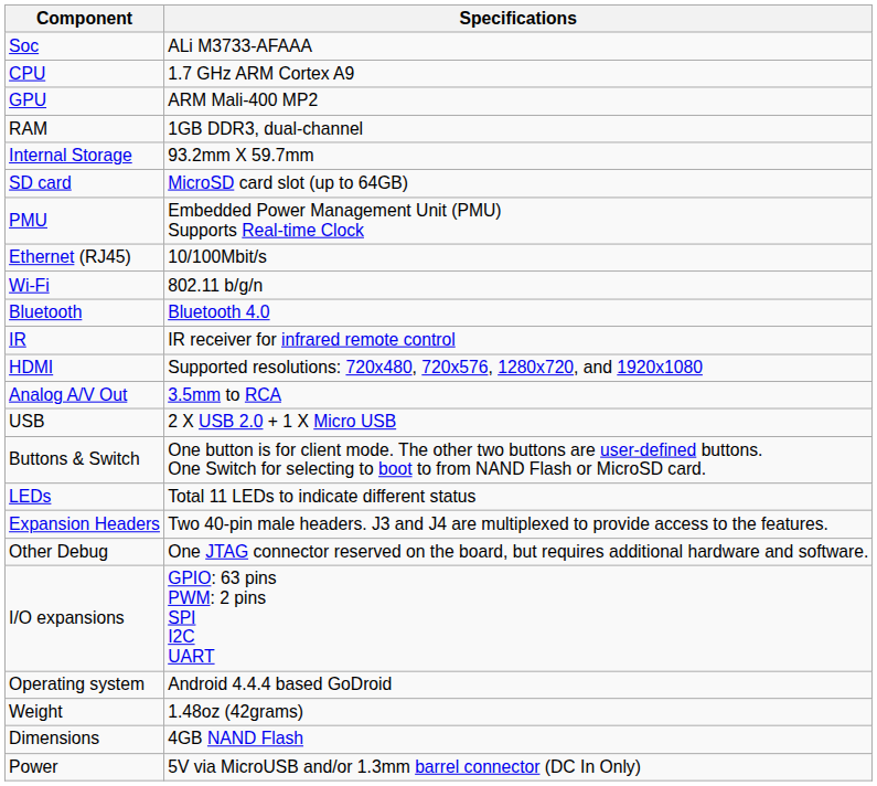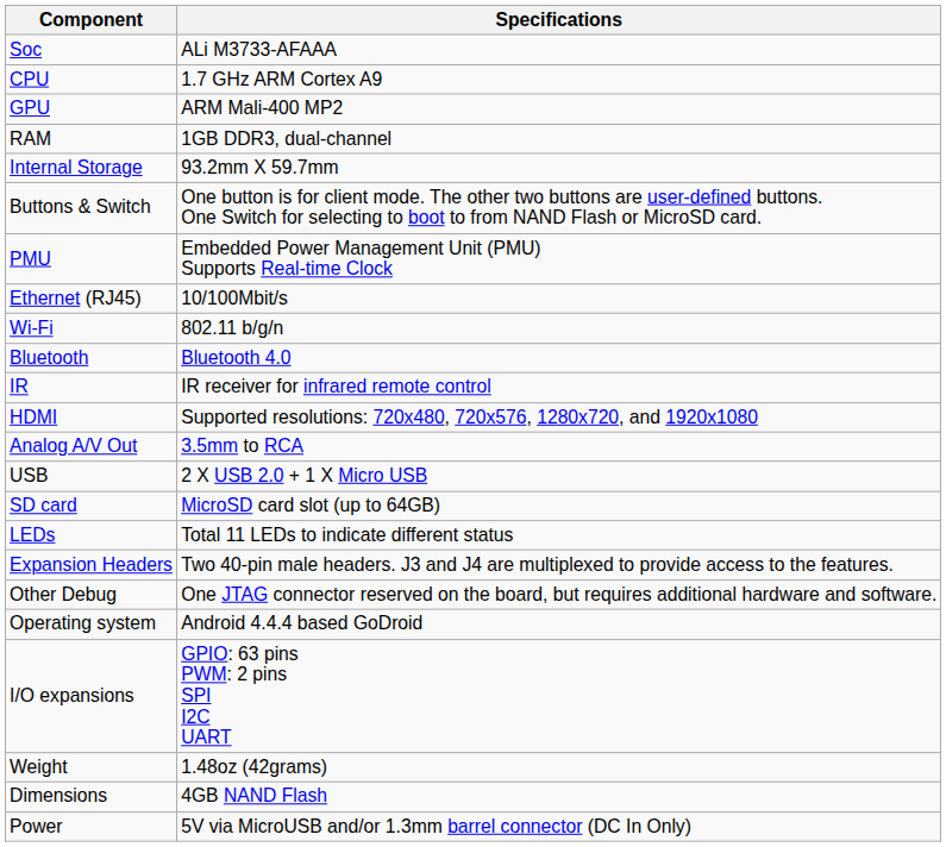 <table class="wikitable">
 <tr>
 <th>Component</th>
 <th>Specifications</th>
 </tr>
 <tr>
 <td><a href='#'>Soc</a></td>
 <td>ALi M3733-AFAAA</td>
 </tr>
 <tr>
 <td><a href='#'>CPU</a></td>
 <td>1.7 GHz ARM Cortex A9</td>
 </tr>
 <tr>
 <td><a href='#'>GPU</a></td>
 <td>ARM Mali-400 MP2</td>
 </tr>
 <tr>
 <td>RAM</td>
 <td>1GB DDR3, dual-channel</td>
 </tr>
 <tr>
 <td><a href='#'>Internal Storage</a></td>
 <td>93.2mm X 59.7mm</td>
 </tr>
 <tr>
-<td><a href='#'>SD card</a></td>
-<td><a href='#'>MicroSD</a> card slot (up to 64GB)</td>
+<td>Buttons & Switch</td>
+<td>One button is for client mode. The other two buttons are <a href='#'>user-defined</a> buttons.<br>One Switch for selecting to <a href='#'>boot</a> to from NAND Flash or MicroSD card.</td>
 </tr>
 <tr>
 <td><a href='#'>PMU</a></td>
 <td>Embedded Power Management Unit (PMU)<br>Supports <a href='#'>Real-time Clock</a></td>
 </tr>
 <tr>
 <td><a href='#'>Ethernet</a> (RJ45)</td>
 <td>10/100Mbit/s</td>
 </tr>
 <tr>
 <td><a href='#'>Wi-Fi</a></td>
 <td>802.11 b/g/n</td>
 </tr>
 <tr>
 <td><a href='#'>Bluetooth</a></td>
 <td><a href='#'>Bluetooth 4.0</a></td>
 </tr>
 <tr>
 <td><a href='#'>IR</a></td>
 <td>IR receiver for <a href='#'>infrared remote control</a></td>
 </tr>
 <tr>
 <td><a href='#'>HDMI</a></td>
 <td>Supported resolutions: <a href='#'>720x480</a>, <a href='#'>720x576</a>, <a href='#'>1280x720</a>, and <a href='#'>1920x1080</a></td>
 </tr>
 <tr>
 <td><a href='#'>Analog A/V Out</a></td>
 <td><a href='#'>3.5mm</a> to <a href='#'>RCA</a></td>
 </tr>
 <tr>
 <td>USB</td>
 <td>2 X <a href='#'>USB 2.0</a> + 1 X <a href='#'>Micro USB</a></td>
 </tr>
 <tr>
-<td>Buttons & Switch</td>
-<td>One button is for client mode. The other two buttons are <a href='#'>user-defined</a> buttons.<br>One Switch for selecting to <a href='#'>boot</a> to from NAND Flash or MicroSD card.</td>
+<td><a href='#'>SD card</a></td>
+<td><a href='#'>MicroSD</a> card slot (up to 64GB)</td>
 </tr>
 <tr>
 <td><a href='#'>LEDs</a></td>
 <td>Total 11 LEDs to indicate different status</td>
 </tr>
 <tr>
 <td><a href='#'>Expansion Headers</a></td>
 <td>Two 40-pin male headers. J3 and J4 are multiplexed to provide access to the features.</td>
 </tr>
 <tr>
 <td>Other Debug</td>
 <td>One <a href='#'>JTAG</a> connector reserved on the board, but requires additional hardware and software.</td>
 </tr>
 <tr>
+<td>Operating system</td>
+<td>Android 4.4.4 based GoDroid</td>
+</tr>
+<tr>
 <td>I/O expansions</td>
 <td><a href='#'>GPIO</a>: 63 pins<br><a href='#'>PWM</a>: 2 pins<br><a href='#'>SPI</a><br><a href='#'>I2C</a><br><a href='#'>UART</a></td>
-</tr>
-<tr>
-<td>Operating system</td>
-<td>Android 4.4.4 based GoDroid</td>
 </tr>
 <tr>
 <td>Weight</td>
 <td>1.48oz (42grams)</td>
 </tr>
 <tr>
 <td>Dimensions</td>
 <td>4GB <a href='#'>NAND Flash</a></td>
 </tr>
 <tr>
 <td>Power</td>
 <td>5V via MicroUSB and/or 1.3mm <a href='#'>barrel connector</a> (DC In Only)</td>
 </tr>
 </table>
